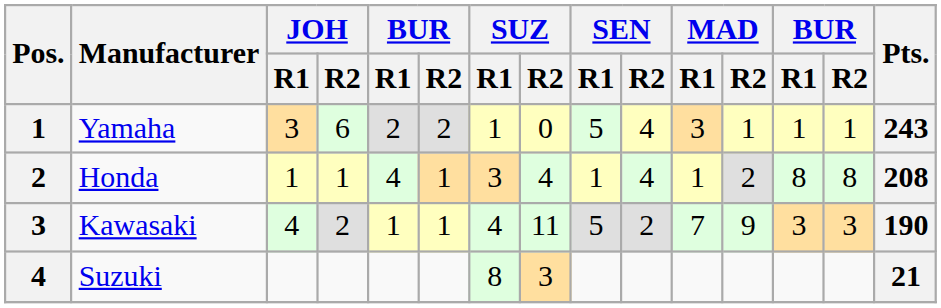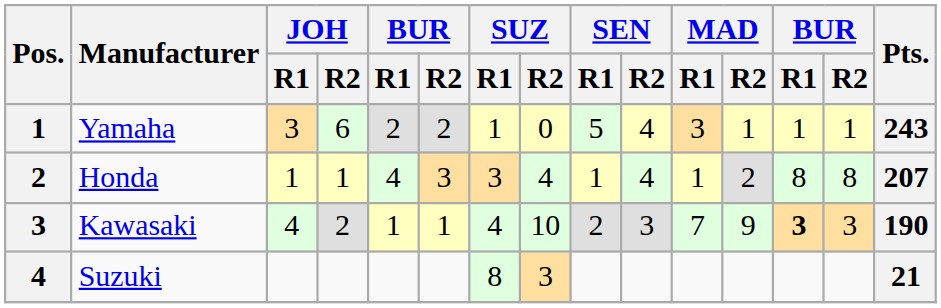 <table class="wikitable" style="font-size:85%; text-align:center;">
 <tr>
 <th rowspan="2">Pos.</th>
 <th rowspan="2">Manufacturer</th>
 <th colspan="2"><a href='#'>JOH</a><br></th>
 <th colspan="2"><a href='#'>BUR</a><br></th>
 <th colspan="2"><a href='#'>SUZ</a><br></th>
 <th colspan="2"><a href='#'>SEN</a><br></th>
 <th colspan="2"><a href='#'>MAD</a><br></th>
 <th colspan="2"><a href='#'>BUR</a><br></th>
 <th rowspan="2">Pts.</th>
 </tr>
 <tr>
 <th>R1</th>
 <th>R2</th>
 <th>R1</th>
 <th>R2</th>
 <th>R1</th>
 <th>R2</th>
 <th>R1</th>
 <th>R2</th>
 <th>R1</th>
 <th>R2</th>
 <th>R1</th>
 <th>R2</th>
 </tr>
 <tr>
 <th>1</th>
 <td align=left> <a href='#'>Yamaha</a></td>
 <td style="background:#ffdf9f;">3</td>
 <td style="background:#dfffdf;">6</td>
 <td style="background:#dfdfdf;">2</td>
 <td style="background:#dfdfdf;">2</td>
 <td style="background:#ffffbf;">1</td>
 <td style="background:#ffffbf;">0</td>
 <td style="background:#dfffdf;">5</td>
 <td style="background:#ffffbf;">4</td>
 <td style="background:#ffdf9f;">3</td>
 <td style="background:#ffffbf;">1</td>
 <td style="background:#ffffbf;">1</td>
 <td style="background:#ffffbf;">1</td>
 <th>243</th>
 </tr>
 <tr>
 <th>2</th>
 <td align=left> <a href='#'>Honda</a></td>
 <td style="background:#ffffbf;">1</td>
 <td style="background:#ffffbf;">1</td>
 <td style="background:#dfffdf;">4</td>
-<td style="background:#ffdf9f;">1</td>
+<td style="background:#ffdf9f;">3</td>
 <td style="background:#ffdf9f;">3</td>
 <td style="background:#dfffdf;">4</td>
 <td style="background:#ffffbf;">1</td>
 <td style="background:#dfffdf;">4</td>
 <td style="background:#ffffbf;">1</td>
 <td style="background:#dfdfdf;">2</td>
 <td style="background:#dfffdf;">8</td>
 <td style="background:#dfffdf;">8</td>
-<th>208</th>
+<th>207</th>
 </tr>
 <tr>
 <th>3</th>
 <td align=left> <a href='#'>Kawasaki</a></td>
 <td style="background:#dfffdf;">4</td>
 <td style="background:#dfdfdf;">2</td>
 <td style="background:#ffffbf;">1</td>
 <td style="background:#ffffbf;">1</td>
 <td style="background:#dfffdf;">4</td>
-<td style="background:#dfffdf;">11</td>
-<td style="background:#dfdfdf;">5</td>
+<td style="background:#dfffdf;">10</td>
 <td style="background:#dfdfdf;">2</td>
+<td style="background:#dfdfdf;">3</td>
 <td style="background:#dfffdf;">7</td>
 <td style="background:#dfffdf;">9</td>
-<td style="background:#ffdf9f;">3</td>
+<td style="background:#ffdf9f;"><strong>3</strong></td>
 <td style="background:#ffdf9f;">3</td>
 <th>190</th>
 </tr>
 <tr>
 <th>4</th>
 <td align=left> <a href='#'>Suzuki</a></td>
 <td></td>
 <td></td>
 <td></td>
 <td></td>
 <td style="background:#dfffdf;">8</td>
 <td style="background:#ffdf9f;">3</td>
 <td></td>
 <td></td>
 <td></td>
 <td></td>
 <td></td>
 <td></td>
 <th>21</th>
 </tr>
 <tr>
 </tr>
 </table>
